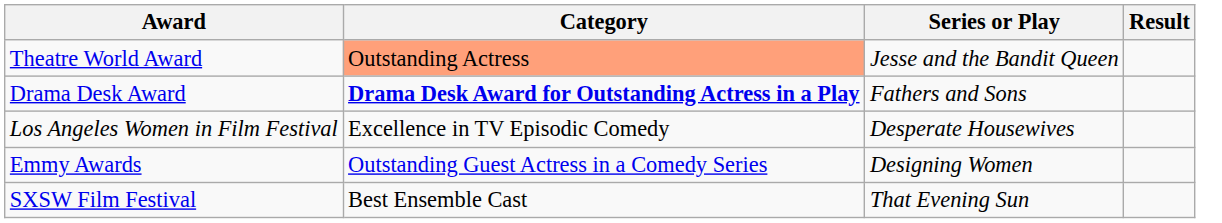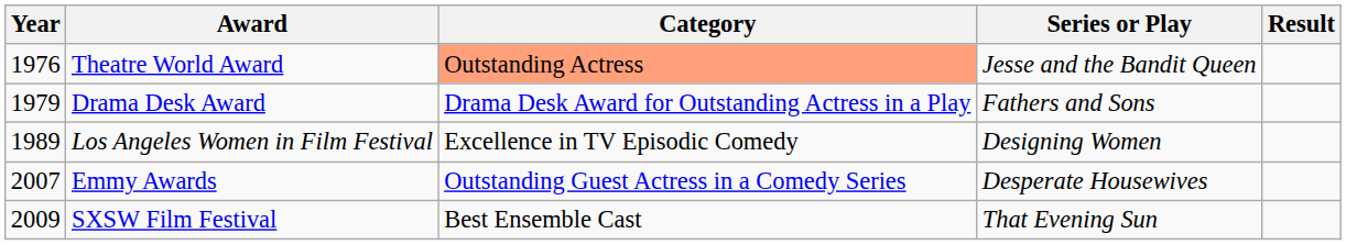 <table class="wikitable">
 <tr style="text-align:center;">
+<th>Year</th>
 <th>Award</th>
 <th>Category</th>
 <th>Series or Play</th>
 <th>Result</th>
 </tr>
 <tr>
+<td>1976</td>
 <td><a href='#'>Theatre World Award</a></td>
 <td style="background: lightsalmon;">Outstanding Actress</td>
 <td><em>Jesse and the Bandit Queen</em></td>
 <td></td>
 </tr>
 <tr>
+<td>1979</td>
 <td><a href='#'>Drama Desk Award</a></td>
-<td><strong><a href='#'>Drama Desk Award for Outstanding Actress in a Play</a></strong></td>
+<td><a href='#'>Drama Desk Award for Outstanding Actress in a Play</a></td>
 <td><em>Fathers and Sons</em></td>
 <td></td>
 </tr>
 <tr>
+<td>1989</td>
 <td><em>Los Angeles Women in Film Festival</em></td>
 <td>Excellence in TV Episodic Comedy</td>
+<td><em>Designing Women</em></td>
+<td></td>
+</tr>
+<tr>
+<td>2007</td>
+<td><a href='#'>Emmy Awards</a></td>
+<td><a href='#'>Outstanding Guest Actress in a Comedy Series</a></td>
 <td><em>Desperate Housewives</em></td>
 <td></td>
 </tr>
 <tr>
-<td><a href='#'>Emmy Awards</a></td>
-<td><a href='#'>Outstanding Guest Actress in a Comedy Series</a></td>
-<td><em>Designing Women</em></td>
-<td></td>
-</tr>
-<tr>
+<td>2009</td>
 <td><a href='#'>SXSW Film Festival</a></td>
 <td>Best Ensemble Cast</td>
 <td><em>That Evening Sun</em></td>
 <td></td>
 </tr>
 </table>
